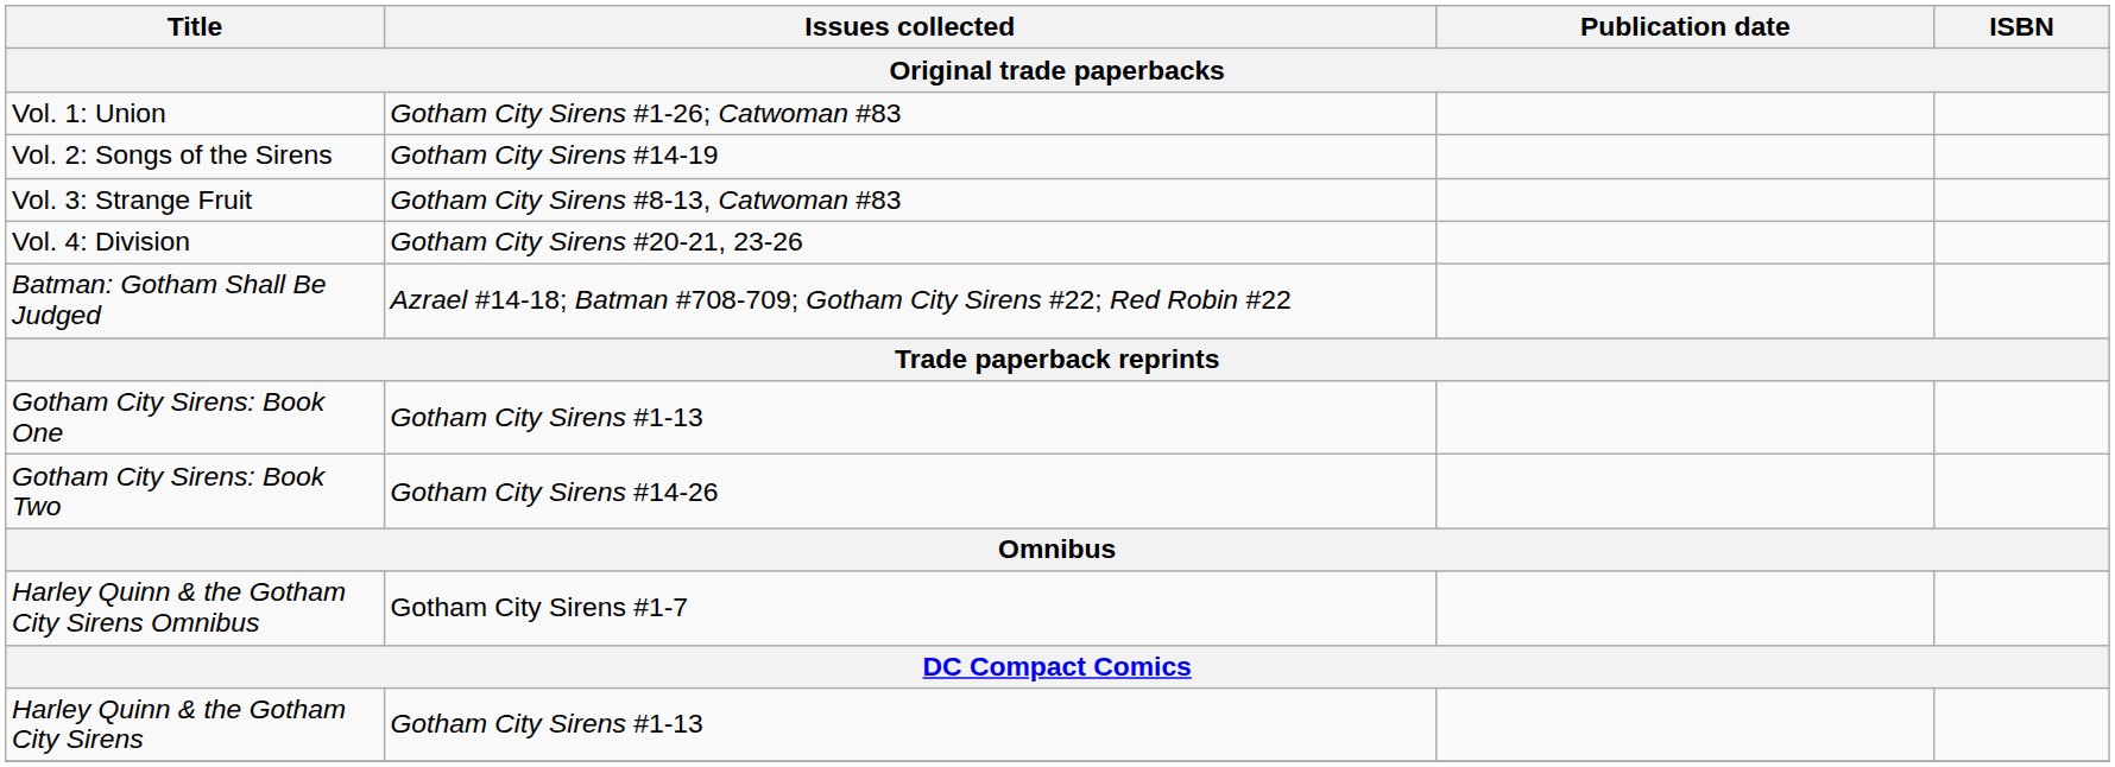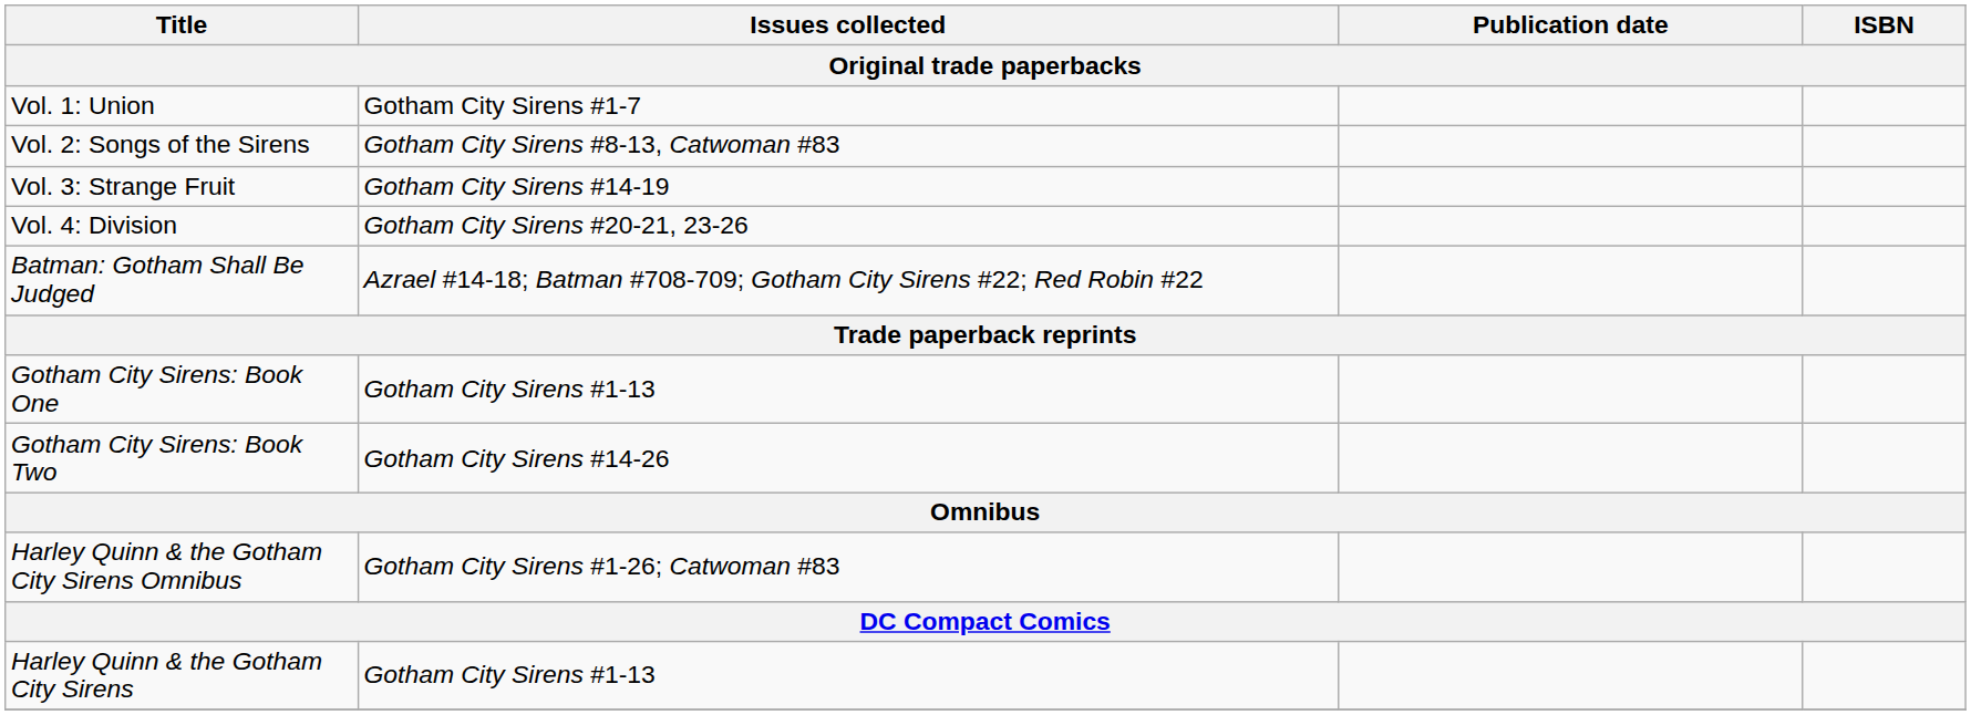 <table class="wikitable sortable" width=98%>
 <tr>
 <th width="18%">Title</th>
 <th class="unsortable" width="50%">Issues collected</th>
 <th>Publication date</th>
 <th class="unsortable">ISBN</th>
 </tr>
 <tr>
 <th colspan="4">Original trade paperbacks</th>
 </tr>
 <tr>
 <td>Vol. 1: Union</td>
-<td><em>Gotham City Sirens</em> #1-26; <em>Catwoman</em> #83</td>
+<td>Gotham City Sirens #1-7</td>
 <td></td>
 <td></td>
 </tr>
 <tr>
 <td>Vol. 2: Songs of the Sirens</td>
-<td><em>Gotham City Sirens</em> #14-19</td>
+<td><em>Gotham City Sirens</em> #8-13, <em>Catwoman</em> #83</td>
 <td></td>
 <td></td>
 </tr>
 <tr>
 <td>Vol. 3: Strange Fruit</td>
-<td><em>Gotham City Sirens</em> #8-13, <em>Catwoman</em> #83</td>
+<td><em>Gotham City Sirens</em> #14-19</td>
 <td></td>
 <td></td>
 </tr>
 <tr>
 <td>Vol. 4: Division</td>
 <td><em>Gotham City Sirens</em> #20-21, 23-26</td>
 <td></td>
 <td></td>
 </tr>
 <tr>
 <td><em>Batman: Gotham Shall Be Judged</em></td>
 <td><em>Azrael</em> #14-18; <em>Batman</em> #708-709; <em>Gotham City Sirens</em> #22; <em>Red Robin</em> #22</td>
 <td></td>
 <td></td>
 </tr>
 <tr>
 <th colspan="4">Trade paperback reprints</th>
 </tr>
 <tr>
 <td><em>Gotham City Sirens: Book One</em></td>
 <td><em>Gotham City Sirens</em> #1-13</td>
 <td></td>
 <td></td>
 </tr>
 <tr>
 <td><em>Gotham City Sirens: Book Two</em></td>
 <td><em>Gotham City Sirens</em> #14-26</td>
 <td></td>
 <td></td>
 </tr>
 <tr>
 <th colspan="4">Omnibus</th>
 </tr>
 <tr>
 <td><em>Harley Quinn & the Gotham City Sirens Omnibus</em></td>
-<td>Gotham City Sirens #1-7</td>
+<td><em>Gotham City Sirens</em> #1-26; <em>Catwoman</em> #83</td>
 <td></td>
 <td></td>
 </tr>
 <tr>
 <th colspan="4"><a href='#'>DC Compact Comics</a></th>
 </tr>
 <tr>
 <td><em>Harley Quinn & the Gotham City Sirens</em></td>
 <td><em>Gotham City Sirens</em> #1-13</td>
 <td></td>
 <td></td>
 </tr>
 <tr>
 </tr>
 </table>
